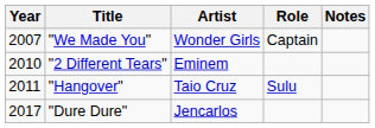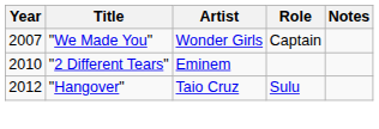 <table class="wikitable plainrowheaders sortable" style="margin-right: 0;">
 <tr>
 <th>Year</th>
 <th>Title</th>
 <th>Artist</th>
 <th>Role</th>
 <th>Notes</th>
 </tr>
 <tr>
 <td>2007</td>
 <td>"<a href='#'>We Made You</a>"</td>
 <td><a href='#'>Wonder Girls</a></td>
 <td>Captain</td>
 <td></td>
 </tr>
 <tr>
 <td>2010</td>
 <td>"<a href='#'>2 Different Tears</a>"</td>
 <td><a href='#'>Eminem</a></td>
 <td></td>
 <td></td>
 </tr>
 <tr>
-<td>2011</td>
+<td>2012</td>
 <td>"<a href='#'>Hangover</a>"</td>
 <td><a href='#'>Taio Cruz</a></td>
 <td><a href='#'>Sulu</a></td>
 <td></td>
 </tr>
-<tr>
-<td>2017</td>
-<td>"Dure Dure"</td>
-<td><a href='#'>Jencarlos</a></td>
-<td></td>
-<td></td>
-</tr>
 </table>
